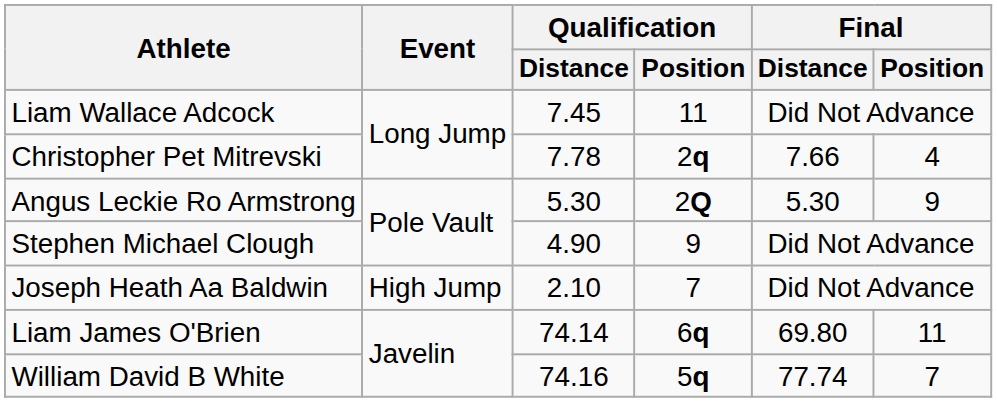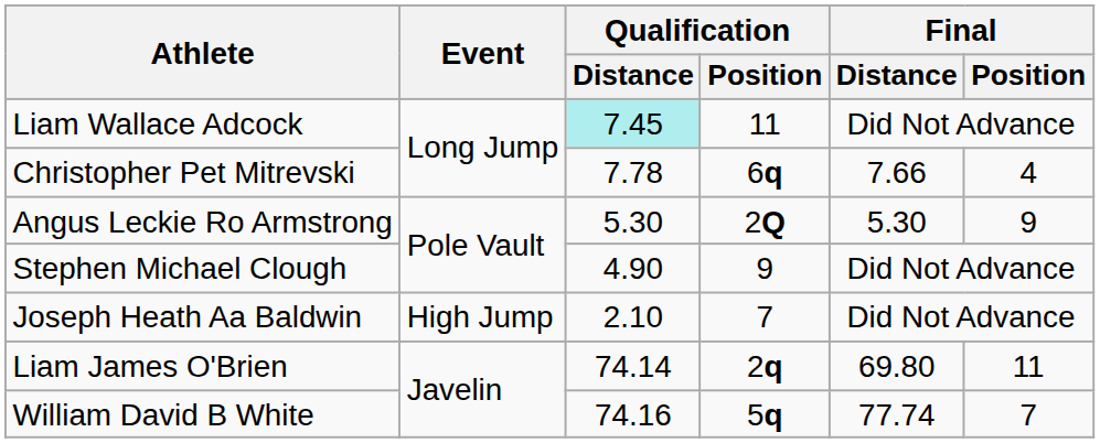 <table class=wikitable style="font-size:90%">
 <tr>
 <th rowspan="2">Athlete</th>
 <th rowspan="2">Event</th>
 <th colspan="2">Qualification</th>
 <th colspan="2">Final</th>
 </tr>
 <tr style="font-size:95%">
 <th>Distance</th>
 <th>Position</th>
 <th>Distance</th>
 <th>Position</th>
 </tr>
 <tr align=center>
 <td align=left>Liam Wallace Adcock</td>
 <td align=left rowspan=2>Long Jump</td>
-<td>7.45</td>
+<td style="background: paleturquoise;">7.45</td>
 <td>11</td>
 <td colspan=2>Did Not Advance</td>
 </tr>
 <tr align=center>
 <td align=left>Christopher Pet Mitrevski</td>
 <td>7.78</td>
-<td>2<strong>q</strong></td>
+<td>6<strong>q</strong></td>
 <td>7.66</td>
 <td>4</td>
 </tr>
 <tr align=center>
 <td align=left>Angus Leckie Ro Armstrong</td>
 <td align=left rowspan=2>Pole Vault</td>
 <td>5.30</td>
 <td>2<strong>Q</strong></td>
 <td>5.30</td>
 <td>9</td>
 </tr>
 <tr align=center>
 <td align=left>Stephen Michael Clough</td>
 <td>4.90</td>
 <td>9</td>
 <td colspan=2>Did Not Advance</td>
 </tr>
 <tr align=center>
 <td align=left>Joseph Heath Aa Baldwin</td>
 <td align=left>High Jump</td>
 <td>2.10</td>
 <td>7</td>
 <td colspan=2>Did Not Advance</td>
 </tr>
 <tr align=center>
 <td align=left>Liam James O'Brien</td>
 <td align=left rowspan=2>Javelin</td>
 <td>74.14</td>
-<td>6<strong>q</strong></td>
+<td>2<strong>q</strong></td>
 <td>69.80</td>
 <td>11</td>
 </tr>
 <tr align=center>
 <td align=left>William David B White</td>
 <td>74.16</td>
 <td>5<strong>q</strong></td>
 <td>77.74</td>
 <td>7</td>
 </tr>
 </table>
